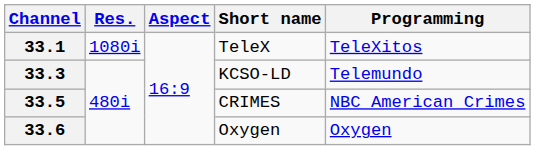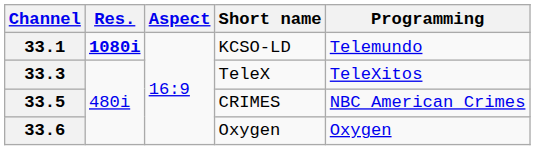 <table class="wikitable">
 <tr>
 <th scope = "col"><a href='#'>Channel</a></th>
 <th scope = "col"><a href='#'>Res.</a></th>
 <th scope = "col"><a href='#'>Aspect</a></th>
 <th scope = "col">Short name</th>
 <th scope = "col">Programming</th>
 </tr>
 <tr>
 <th scope = "row">33.1</th>
-<td><a href='#'>1080i</a></td>
+<td><strong><a href='#'>1080i</a></strong></td>
 <td rowspan=4><a href='#'>16:9</a></td>
-<td>TeleX</td>
-<td><a href='#'>TeleXitos</a></td>
+<td>KCSO-LD</td>
+<td><a href='#'>Telemundo</a></td>
 </tr>
 <tr>
 <th scope = "row">33.3</th>
 <td rowspan=3><a href='#'>480i</a></td>
-<td>KCSO-LD</td>
-<td><a href='#'>Telemundo</a></td>
+<td>TeleX</td>
+<td><a href='#'>TeleXitos</a></td>
 </tr>
 <tr>
 <th scope = "row">33.5</th>
 <td>CRIMES</td>
 <td><a href='#'>NBC American Crimes</a></td>
 </tr>
 <tr>
 <th scope = "row">33.6</th>
 <td>Oxygen</td>
 <td><a href='#'>Oxygen</a></td>
 </tr>
 </table>
